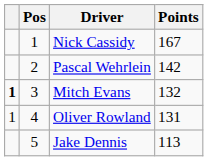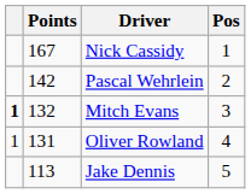 <table class="wikitable" style="font-size: 85%;">
 <tr>
 <th></th>
+<th>Points</th>
+<th>Driver</th>
 <th>Pos</th>
-<th>Driver</th>
-<th>Points</th>
 </tr>
 <tr>
 <td align="left"></td>
+<td align="left">167</td>
+<td> <a href='#'>Nick Cassidy</a></td>
 <td align="center">1</td>
-<td> <a href='#'>Nick Cassidy</a></td>
-<td align="left">167</td>
 </tr>
 <tr>
 <td align="left"></td>
+<td align="left">142</td>
+<td> <a href='#'>Pascal Wehrlein</a></td>
 <td align="center">2</td>
-<td> <a href='#'>Pascal Wehrlein</a></td>
-<td align="left">142</td>
 </tr>
 <tr>
 <td align="left"><strong> 1</strong></td>
+<td align="left">132</td>
+<td> <a href='#'>Mitch Evans</a></td>
 <td align="center">3</td>
-<td> <a href='#'>Mitch Evans</a></td>
-<td align="left">132</td>
 </tr>
 <tr>
 <td align="left"> 1</td>
+<td align="left">131</td>
+<td> <a href='#'>Oliver Rowland</a></td>
 <td align="center">4</td>
-<td> <a href='#'>Oliver Rowland</a></td>
-<td align="left">131</td>
 </tr>
 <tr>
 <td align="left"></td>
+<td align="left">113</td>
+<td> <a href='#'>Jake Dennis</a></td>
 <td align="center">5</td>
-<td> <a href='#'>Jake Dennis</a></td>
-<td align="left">113</td>
 </tr>
 </table>
